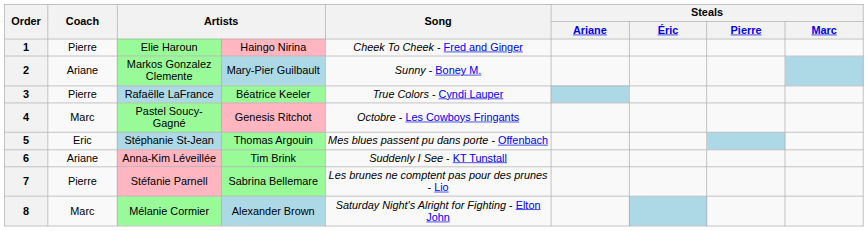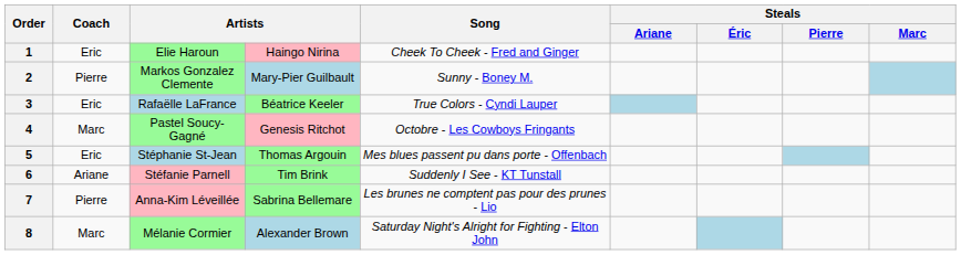 <table class="wikitable" style="text-align: center; width:100%;">
 <tr>
 <th rowspan="2" scope="col" width="5%">Order</th>
 <th rowspan="2" scope="col" width="8%">Coach</th>
 <th colspan="2" rowspan="2" scope="col" width="28%">Artists</th>
 <th rowspan="2" scope="col" width="26%">Song</th>
 <th colspan="4" scope="col" width="5%">Steals</th>
 </tr>
 <tr>
 <th width="9%"><a href='#'>Ariane</a></th>
 <th width="9%"><a href='#'>Éric</a></th>
 <th width="9%"><a href='#'>Pierre</a></th>
 <th width="9%"><a href='#'>Marc</a></th>
 </tr>
 <tr>
 <th scope="col">1</th>
-<td>Pierre</td>
+<td>Eric</td>
 <td style="background:palegreen; text-align:center;">Elie Haroun</td>
 <td style="background:lightpink; text-align:center;" width="12%">Haingo Nirina</td>
 <td><em>Cheek To Cheek</em> - <a href='#'>Fred and Ginger</a></td>
 <td></td>
 <td></td>
 <td></td>
 <td></td>
 </tr>
 <tr>
 <th scope="col">2</th>
-<td>Ariane</td>
+<td>Pierre</td>
 <td style="background:palegreen; text-align:center;" width="12%">Markos Gonzalez Clemente</td>
 <td style="background:lightblue; text-align:center;">Mary-Pier Guilbault</td>
 <td><em>Sunny</em> - <a href='#'>Boney M.</a></td>
 <td></td>
 <td></td>
 <td></td>
 <td style="background:lightblue;text-align:center;"></td>
 </tr>
 <tr>
 <th scope="col">3</th>
-<td>Pierre</td>
+<td>Eric</td>
 <td style="background:lightblue; text-align:center;">Rafaëlle LaFrance</td>
 <td style="background:palegreen; text-align:center;">Béatrice Keeler</td>
 <td><em>True Colors</em> - <a href='#'>Cyndi Lauper</a></td>
 <td style="background:lightblue;text-align:center;"></td>
 <td></td>
 <td></td>
 <td></td>
 </tr>
 <tr>
 <th scope="col">4</th>
 <td>Marc</td>
 <td style="background:palegreen; text-align:center;">Pastel Soucy-Gagné</td>
 <td style="background:lightpink; text-align:center;">Genesis Ritchot</td>
 <td><em>Octobre</em> - <a href='#'>Les Cowboys Fringants</a></td>
 <td></td>
 <td></td>
 <td></td>
 <td></td>
 </tr>
 <tr>
 <th scope="col">5</th>
 <td>Eric</td>
 <td style="background:lightblue; text-align:center;">Stéphanie St-Jean</td>
 <td style="background:palegreen; text-align:center;">Thomas Argouin</td>
 <td><em>Mes blues passent pu dans porte</em> - <a href='#'>Offenbach</a></td>
 <td></td>
 <td></td>
 <td style="background:lightblue;text-align:center;"></td>
 <td></td>
 </tr>
 <tr>
 <th scope="col">6</th>
 <td>Ariane</td>
-<td style="background:lightpink; text-align:center;">Anna-Kim Léveillée</td>
+<td style="background:lightpink; text-align:center;">Stéfanie Parnell</td>
 <td style="background:palegreen; text-align:center;">Tim Brink</td>
 <td><em>Suddenly I See</em> - <a href='#'>KT Tunstall</a></td>
 <td></td>
 <td></td>
 <td></td>
 <td></td>
 </tr>
 <tr>
 <th scope="col">7</th>
 <td>Pierre</td>
-<td style="background:lightpink; text-align:center;">Stéfanie Parnell</td>
+<td style="background:lightpink; text-align:center;">Anna-Kim Léveillée</td>
 <td style="background:palegreen; text-align:center;">Sabrina Bellemare</td>
 <td><em>Les brunes ne comptent pas pour des prunes</em> - <a href='#'>Lio</a></td>
 <td></td>
 <td></td>
 <td></td>
 <td></td>
 </tr>
 <tr>
 <th scope="col">8</th>
 <td>Marc</td>
 <td style="background:palegreen; text-align:center;">Mélanie Cormier</td>
 <td style="background:lightblue; text-align:center;">Alexander Brown</td>
 <td><em>Saturday Night's Alright for Fighting</em> - <a href='#'>Elton John</a></td>
 <td></td>
 <td style="background:lightblue;text-align:center;"></td>
 <td></td>
 <td></td>
 </tr>
 </table>
